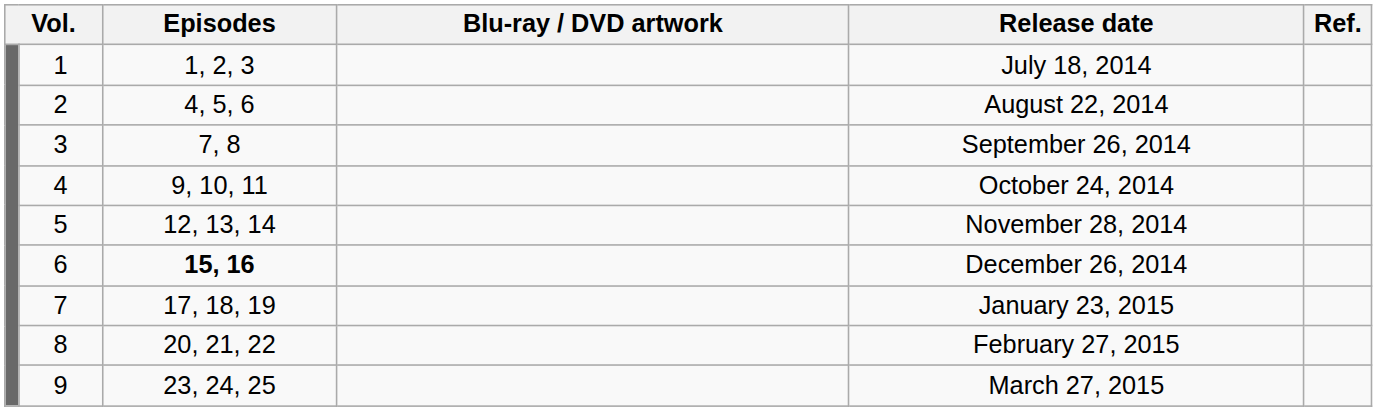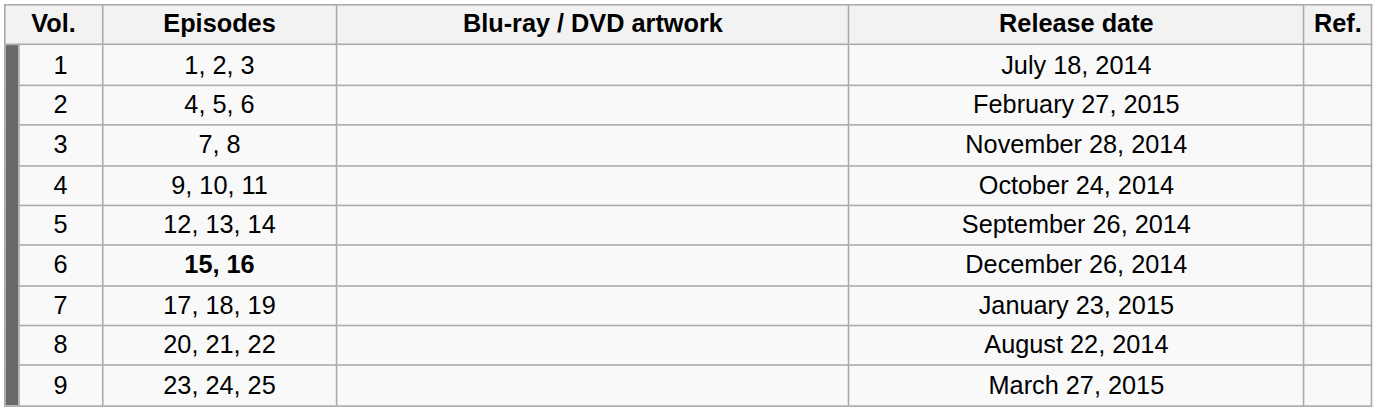 <table class="wikitable" style="text-align: center; width: 98%;">
 <tr>
 <th colspan="2">Vol.</th>
 <th>Episodes</th>
 <th>Blu-ray / DVD artwork</th>
 <th>Release date</th>
 <th width="5%">Ref.</th>
 </tr>
 <tr>
 <td rowspan="10" width="1%" style="background: DimGray;"></td>
 <td>1</td>
 <td>1, 2, 3</td>
 <td></td>
 <td>July 18, 2014</td>
 <td></td>
 </tr>
 <tr>
 <td>2</td>
 <td>4, 5, 6</td>
 <td></td>
-<td>August 22, 2014</td>
+<td>February 27, 2015</td>
 <td></td>
 </tr>
 <tr>
 <td>3</td>
 <td>7, 8</td>
 <td></td>
-<td>September 26, 2014</td>
+<td>November 28, 2014</td>
 <td></td>
 </tr>
 <tr>
 <td>4</td>
 <td>9, 10, 11</td>
 <td></td>
 <td>October 24, 2014</td>
 <td></td>
 </tr>
 <tr>
 <td>5</td>
 <td>12, 13, 14</td>
 <td></td>
-<td>November 28, 2014</td>
+<td>September 26, 2014</td>
 <td></td>
 </tr>
 <tr>
 <td>6</td>
 <td><strong>15, 16</strong></td>
 <td></td>
 <td>December 26, 2014</td>
 <td></td>
 </tr>
 <tr>
 <td>7</td>
 <td>17, 18, 19</td>
 <td></td>
 <td>January 23, 2015</td>
 <td></td>
 </tr>
 <tr>
 <td>8</td>
 <td>20, 21, 22</td>
 <td></td>
-<td>February 27, 2015</td>
+<td>August 22, 2014</td>
 <td></td>
 </tr>
 <tr>
 <td>9</td>
 <td>23, 24, 25</td>
 <td></td>
 <td>March 27, 2015</td>
 <td></td>
 </tr>
 </table>
